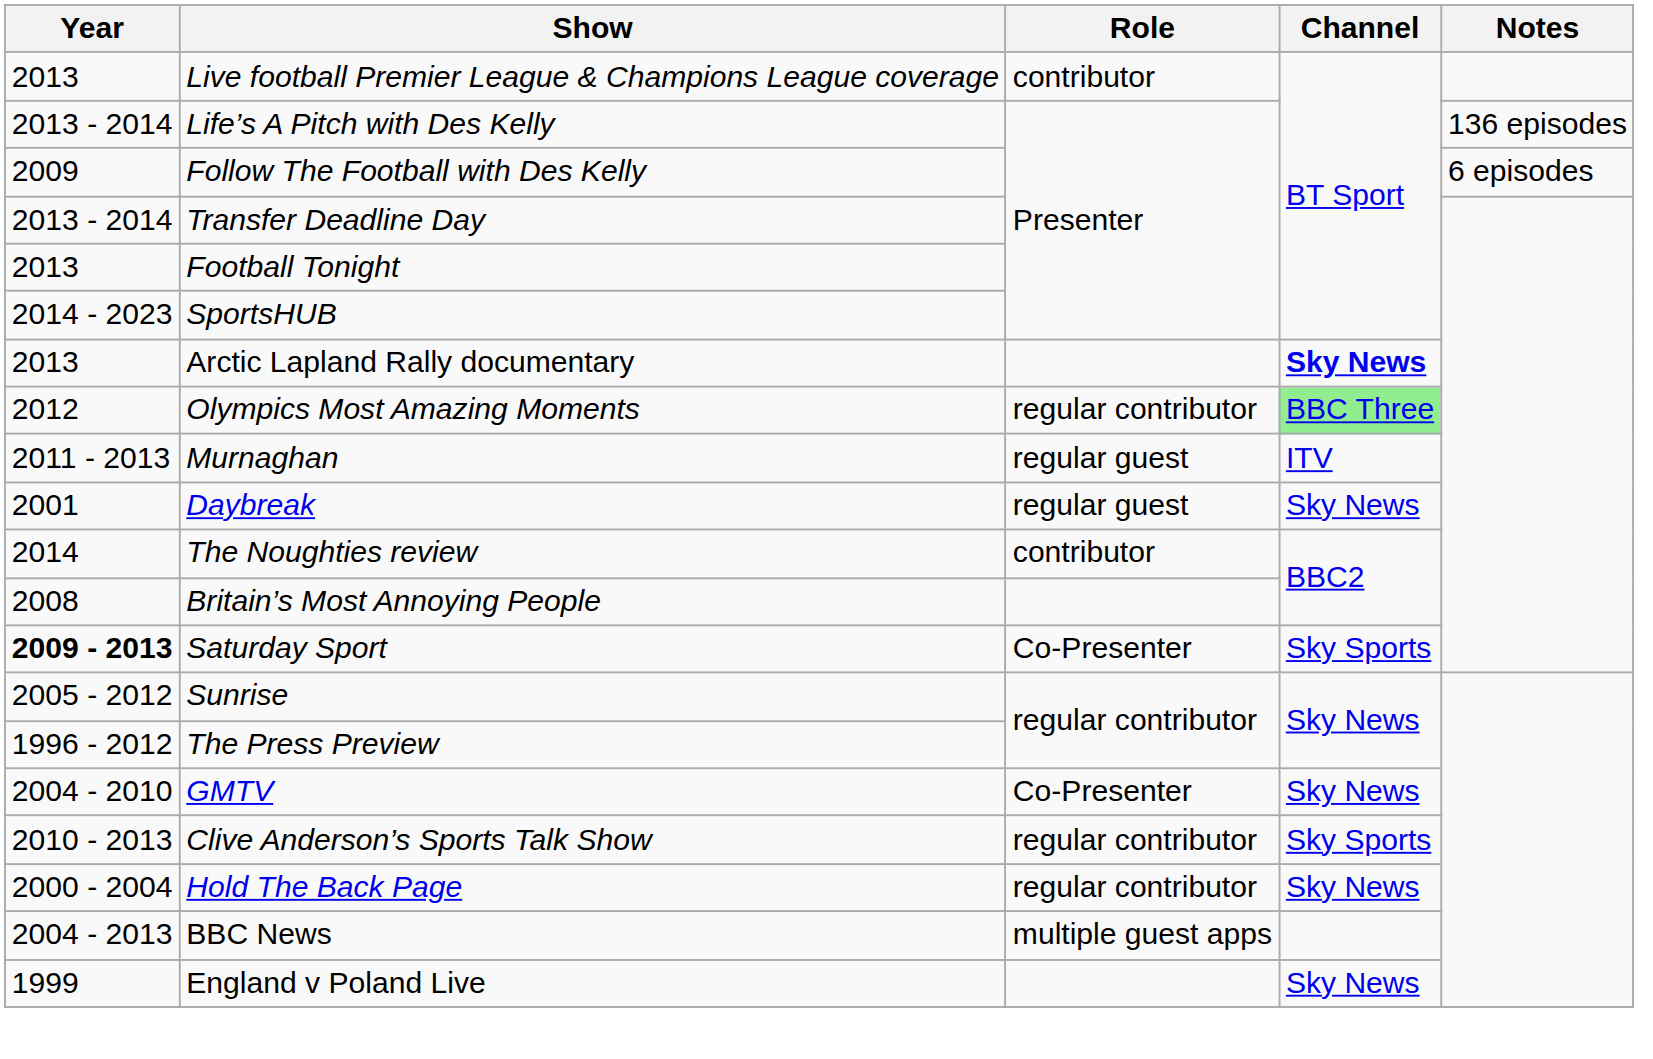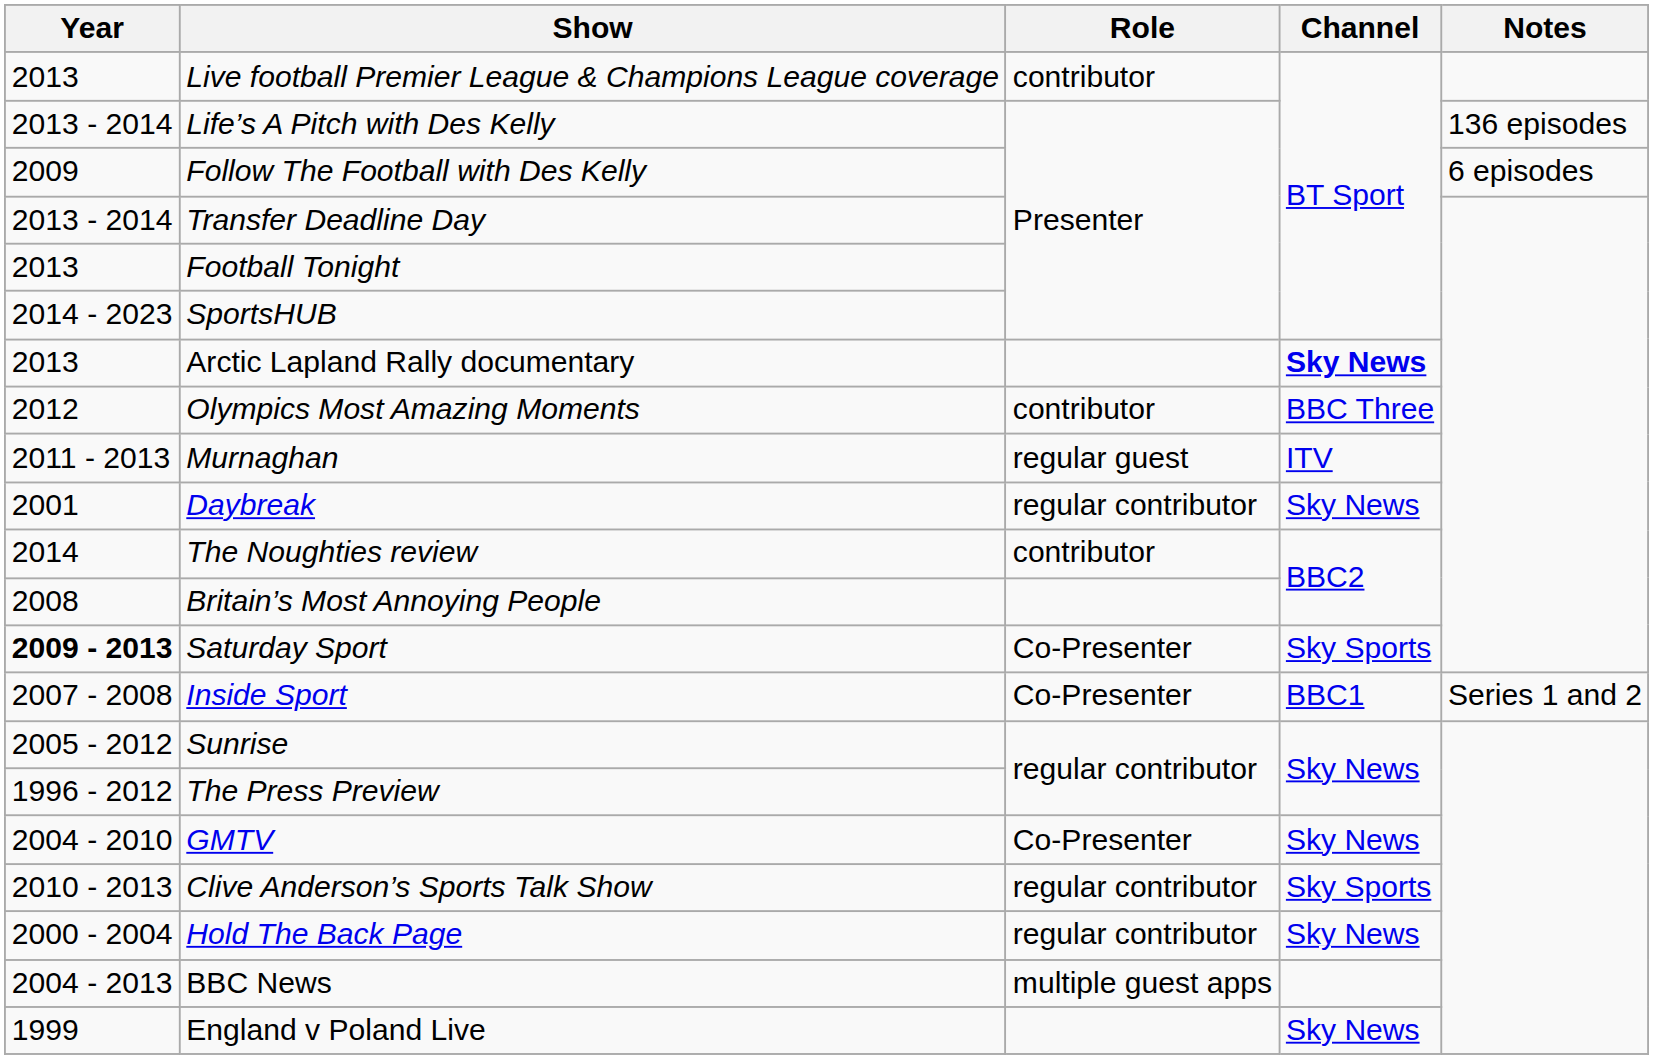 <table class="wikitable">
 <tr>
 <th>Year</th>
 <th>Show</th>
 <th>Role</th>
 <th>Channel</th>
 <th>Notes</th>
 </tr>
 <tr>
 <td>2013</td>
 <td><em>Live football Premier League & Champions League coverage</em></td>
 <td>contributor</td>
 <td rowspan="6"><a href='#'>BT Sport</a></td>
 </tr>
 <tr>
 <td>2013 - 2014</td>
 <td><em>Life’s A Pitch with Des Kelly</em></td>
 <td rowspan="5">Presenter</td>
 <td>136 episodes</td>
 </tr>
 <tr>
 <td>2009</td>
 <td><em>Follow The Football with Des Kelly</em></td>
 <td>6 episodes</td>
 </tr>
 <tr>
 <td>2013 - 2014</td>
 <td><em>Transfer Deadline Day</em></td>
 <td rowspan="10"></td>
 </tr>
 <tr>
 <td>2013</td>
 <td><em>Football Tonight</em></td>
 </tr>
 <tr>
 <td>2014 - 2023</td>
 <td><em>SportsHUB</em></td>
 </tr>
 <tr>
 <td>2013</td>
 <td>Arctic Lapland Rally documentary</td>
 <td></td>
 <td><strong><a href='#'>Sky News</a></strong></td>
 </tr>
 <tr>
 <td>2012</td>
 <td><em>Olympics Most Amazing Moments</em></td>
-<td>regular contributor</td>
-<td style="background: lightgreen;"><a href='#'>BBC Three</a></td>
+<td>contributor</td>
+<td><a href='#'>BBC Three</a></td>
 </tr>
 <tr>
 <td>2011 - 2013</td>
 <td><em>Murnaghan</em></td>
 <td>regular guest</td>
 <td><a href='#'>ITV</a></td>
 </tr>
 <tr>
 <td>2001</td>
 <td><em><a href='#'>Daybreak</a></em></td>
-<td>regular guest</td>
+<td>regular contributor</td>
 <td><a href='#'>Sky News</a></td>
 </tr>
 <tr>
 <td>2014</td>
 <td><em>The Noughties review</em></td>
 <td>contributor</td>
 <td rowspan="2"><a href='#'>BBC2</a></td>
 </tr>
 <tr>
 <td>2008</td>
 <td><em>Britain’s Most Annoying People</em></td>
 <td></td>
 </tr>
 <tr>
 <td><strong>2009 - 2013</strong></td>
 <td><em>Saturday Sport</em></td>
 <td>Co-Presenter</td>
 <td><a href='#'>Sky Sports</a></td>
+</tr>
+<tr>
+<td>2007 - 2008</td>
+<td><em><a href='#'>Inside Sport</a></em></td>
+<td>Co-Presenter</td>
+<td><a href='#'>BBC1</a></td>
+<td>Series 1 and 2</td>
 </tr>
 <tr>
 <td>2005 - 2012</td>
 <td><em>Sunrise</em></td>
 <td rowspan="2">regular contributor</td>
 <td rowspan="2"><a href='#'>Sky News</a></td>
 <td rowspan="7"></td>
 </tr>
 <tr>
 <td>1996 - 2012</td>
 <td><em>The Press Preview</em></td>
 </tr>
 <tr>
 <td>2004 - 2010</td>
 <td><em><a href='#'>GMTV</a></em></td>
 <td>Co-Presenter</td>
 <td><a href='#'>Sky News</a></td>
 </tr>
 <tr>
 <td>2010 - 2013</td>
 <td><em>Clive Anderson’s Sports Talk Show</em></td>
 <td>regular contributor</td>
 <td><a href='#'>Sky Sports</a></td>
 </tr>
 <tr>
 <td rowspan="1">2000 - 2004</td>
 <td><em><a href='#'>Hold The Back Page</a></em></td>
 <td>regular contributor</td>
 <td><a href='#'>Sky News</a></td>
 </tr>
 <tr>
 <td>2004 - 2013</td>
 <td>BBC News</td>
 <td>multiple guest apps</td>
 <td></td>
 </tr>
 <tr>
 <td>1999</td>
 <td>England v Poland Live</td>
 <td></td>
 <td><a href='#'>Sky News</a></td>
 </tr>
 </table>
